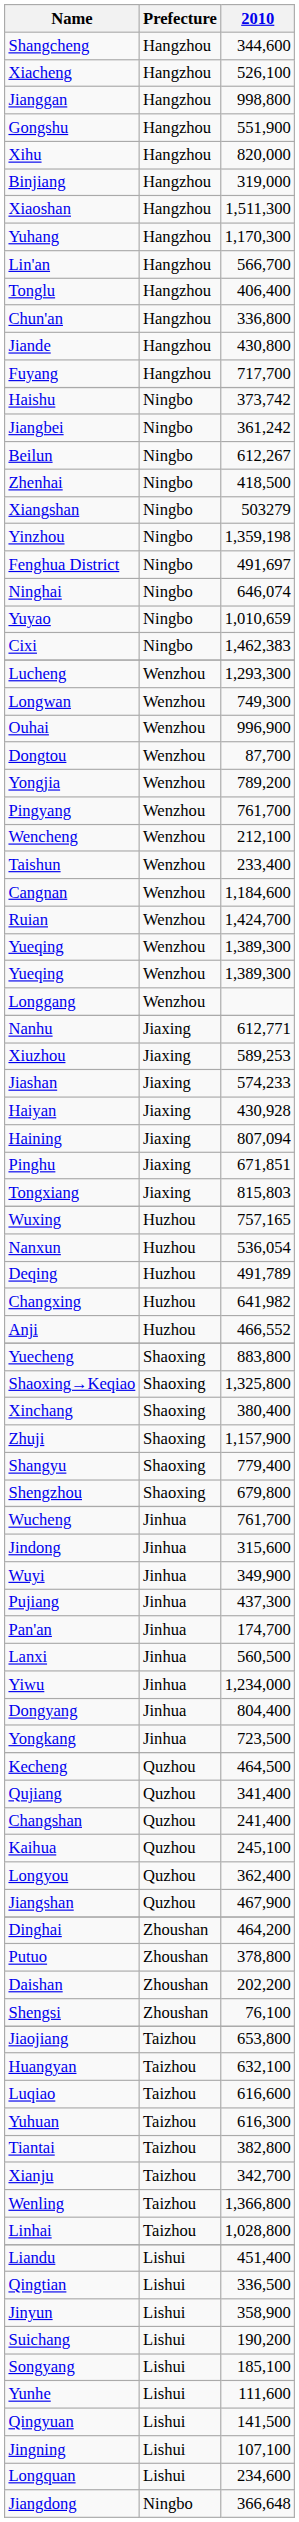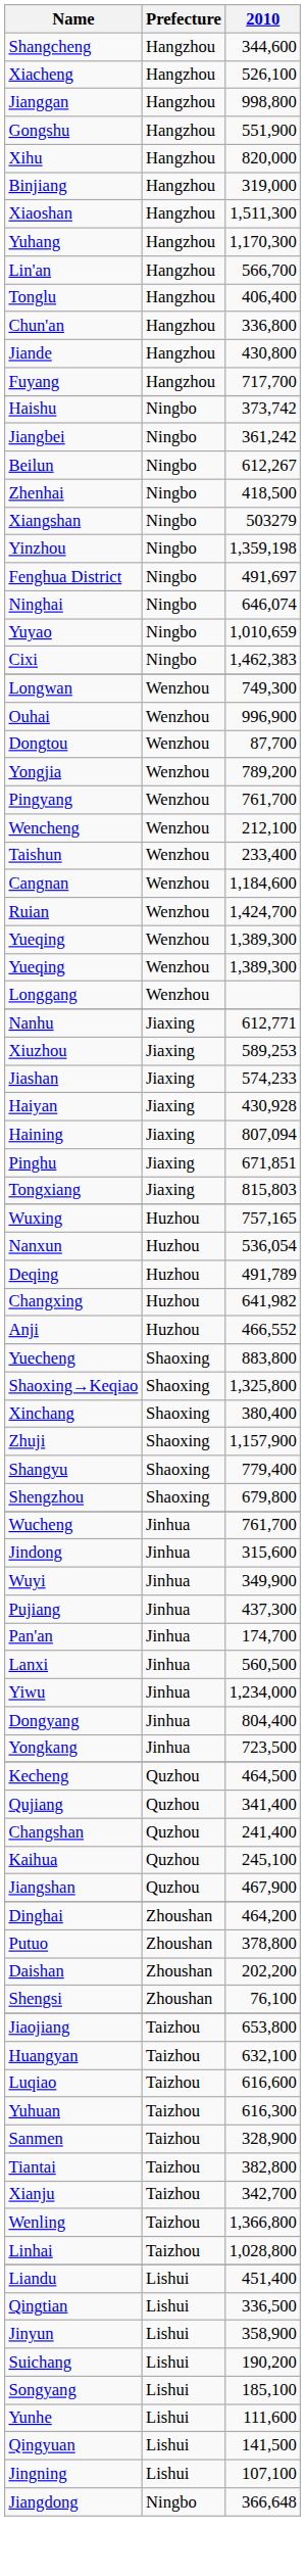 <table class="wikitable sortable" style="font-size:90%;" align="center">
 <tr>
 <th>Name</th>
 <th>Prefecture</th>
 <th><a href='#'>2010</a></th>
 </tr>
 <tr>
 <td><a href='#'>Shangcheng</a></td>
 <td>Hangzhou</td>
 <td style="text-align: right;">344,600</td>
 </tr>
 <tr>
 <td><a href='#'>Xiacheng</a></td>
 <td>Hangzhou</td>
 <td style="text-align: right;">526,100</td>
 </tr>
 <tr>
 <td><a href='#'>Jianggan</a></td>
 <td>Hangzhou</td>
 <td style="text-align: right;">998,800</td>
 </tr>
 <tr>
 <td><a href='#'>Gongshu</a></td>
 <td>Hangzhou</td>
 <td style="text-align: right;">551,900</td>
 </tr>
 <tr>
 <td><a href='#'>Xihu</a></td>
 <td>Hangzhou</td>
 <td style="text-align: right;">820,000</td>
 </tr>
 <tr>
 <td><a href='#'>Binjiang</a></td>
 <td>Hangzhou</td>
 <td style="text-align: right;">319,000</td>
 </tr>
 <tr>
 <td><a href='#'>Xiaoshan</a></td>
 <td>Hangzhou</td>
 <td style="text-align: right;">1,511,300</td>
 </tr>
 <tr>
 <td><a href='#'>Yuhang</a></td>
 <td>Hangzhou</td>
 <td style="text-align: right;">1,170,300</td>
 </tr>
 <tr>
 <td><a href='#'>Lin'an</a></td>
 <td>Hangzhou</td>
 <td style="text-align: right;">566,700</td>
 </tr>
 <tr>
 <td><a href='#'>Tonglu</a></td>
 <td>Hangzhou</td>
 <td style="text-align: right;">406,400</td>
 </tr>
 <tr>
 <td><a href='#'>Chun'an</a></td>
 <td>Hangzhou</td>
 <td style="text-align: right;">336,800</td>
 </tr>
 <tr>
 <td><a href='#'>Jiande</a></td>
 <td>Hangzhou</td>
 <td style="text-align: right;">430,800</td>
 </tr>
 <tr>
 <td><a href='#'>Fuyang</a></td>
 <td>Hangzhou</td>
 <td style="text-align: right;">717,700</td>
 </tr>
 <tr>
 </tr>
 <tr>
 <td><a href='#'>Haishu</a></td>
 <td>Ningbo</td>
 <td style="text-align: right;">373,742</td>
 </tr>
 <tr>
 <td><a href='#'>Jiangbei</a></td>
 <td>Ningbo</td>
 <td style="text-align: right;">361,242</td>
 </tr>
 <tr>
 <td><a href='#'>Beilun</a></td>
 <td>Ningbo</td>
 <td style="text-align: right;">612,267</td>
 </tr>
 <tr>
 <td><a href='#'>Zhenhai</a></td>
 <td>Ningbo</td>
 <td style="text-align: right;">418,500</td>
 </tr>
 <tr>
 <td><a href='#'>Xiangshan</a></td>
 <td>Ningbo</td>
 <td style="text-align: right;">503279</td>
 </tr>
 <tr>
 <td><a href='#'>Yinzhou</a></td>
 <td>Ningbo</td>
 <td style="text-align: right;">1,359,198</td>
 </tr>
 <tr>
 <td><a href='#'>Fenghua District</a></td>
 <td>Ningbo</td>
 <td style="text-align: right;">491,697</td>
 </tr>
 <tr>
 <td><a href='#'>Ninghai</a></td>
 <td>Ningbo</td>
 <td style="text-align: right;">646,074</td>
 </tr>
 <tr>
 <td><a href='#'>Yuyao</a></td>
 <td>Ningbo</td>
 <td style="text-align: right;">1,010,659</td>
 </tr>
 <tr>
 <td><a href='#'>Cixi</a></td>
 <td>Ningbo</td>
 <td style="text-align: right;">1,462,383</td>
 </tr>
 <tr>
-</tr>
-<tr>
-<td><a href='#'>Lucheng</a></td>
-<td>Wenzhou</td>
-<td style="text-align: right;">1,293,300</td>
 </tr>
 <tr>
 <td><a href='#'>Longwan</a></td>
 <td>Wenzhou</td>
 <td style="text-align: right;">749,300</td>
 </tr>
 <tr>
 <td><a href='#'>Ouhai</a></td>
 <td>Wenzhou</td>
 <td style="text-align: right;">996,900</td>
 </tr>
 <tr>
 <td><a href='#'>Dongtou</a></td>
 <td>Wenzhou</td>
 <td style="text-align: right;">87,700</td>
 </tr>
 <tr>
 <td><a href='#'>Yongjia</a></td>
 <td>Wenzhou</td>
 <td style="text-align: right;">789,200</td>
 </tr>
 <tr>
 <td><a href='#'>Pingyang</a></td>
 <td>Wenzhou</td>
 <td style="text-align: right;">761,700</td>
 </tr>
 <tr>
 <td><a href='#'>Wencheng</a></td>
 <td>Wenzhou</td>
 <td style="text-align: right;">212,100</td>
 </tr>
 <tr>
 <td><a href='#'>Taishun</a></td>
 <td>Wenzhou</td>
 <td style="text-align: right;">233,400</td>
 </tr>
 <tr>
 <td><a href='#'>Cangnan</a></td>
 <td>Wenzhou</td>
 <td style="text-align: right;">1,184,600</td>
 </tr>
 <tr>
 <td><a href='#'>Ruian</a></td>
 <td>Wenzhou</td>
 <td style="text-align: right;">1,424,700</td>
 </tr>
 <tr>
 <td><a href='#'>Yueqing</a></td>
 <td>Wenzhou</td>
 <td style="text-align: right;">1,389,300</td>
 </tr>
 <tr>
 <td><a href='#'>Yueqing</a></td>
 <td>Wenzhou</td>
 <td style="text-align: right;">1,389,300</td>
 </tr>
 <tr>
 <td><a href='#'>Longgang</a></td>
 <td>Wenzhou</td>
 <td style="text-align: right;"></td>
 </tr>
 <tr>
 </tr>
 <tr>
 <td><a href='#'>Nanhu</a></td>
 <td>Jiaxing</td>
 <td style="text-align: right;">612,771</td>
 </tr>
 <tr>
 <td><a href='#'>Xiuzhou</a></td>
 <td>Jiaxing</td>
 <td style="text-align: right;">589,253</td>
 </tr>
 <tr>
 <td><a href='#'>Jiashan</a></td>
 <td>Jiaxing</td>
 <td style="text-align: right;">574,233</td>
 </tr>
 <tr>
 <td><a href='#'>Haiyan</a></td>
 <td>Jiaxing</td>
 <td style="text-align: right;">430,928</td>
 </tr>
 <tr>
 <td><a href='#'>Haining</a></td>
 <td>Jiaxing</td>
 <td style="text-align: right;">807,094</td>
 </tr>
 <tr>
 <td><a href='#'>Pinghu</a></td>
 <td>Jiaxing</td>
 <td style="text-align: right;">671,851</td>
 </tr>
 <tr>
 <td><a href='#'>Tongxiang</a></td>
 <td>Jiaxing</td>
 <td style="text-align: right;">815,803</td>
 </tr>
 <tr>
 </tr>
 <tr>
 <td><a href='#'>Wuxing</a></td>
 <td>Huzhou</td>
 <td style="text-align: right;">757,165</td>
 </tr>
 <tr>
 <td><a href='#'>Nanxun</a></td>
 <td>Huzhou</td>
 <td style="text-align: right;">536,054</td>
 </tr>
 <tr>
 <td><a href='#'>Deqing</a></td>
 <td>Huzhou</td>
 <td style="text-align: right;">491,789</td>
 </tr>
 <tr>
 <td><a href='#'>Changxing</a></td>
 <td>Huzhou</td>
 <td style="text-align: right;">641,982</td>
 </tr>
 <tr>
 <td><a href='#'>Anji</a></td>
 <td>Huzhou</td>
 <td style="text-align: right;">466,552</td>
 </tr>
 <tr>
 </tr>
 <tr>
 <td><a href='#'>Yuecheng</a></td>
 <td>Shaoxing</td>
 <td style="text-align: right;">883,800</td>
 </tr>
 <tr>
 <td><a href='#'>Shaoxing→Keqiao</a></td>
 <td>Shaoxing</td>
 <td style="text-align: right;">1,325,800</td>
 </tr>
 <tr>
 <td><a href='#'>Xinchang</a></td>
 <td>Shaoxing</td>
 <td style="text-align: right;">380,400</td>
 </tr>
 <tr>
 <td><a href='#'>Zhuji</a></td>
 <td>Shaoxing</td>
 <td style="text-align: right;">1,157,900</td>
 </tr>
 <tr>
 <td><a href='#'>Shangyu</a></td>
 <td>Shaoxing</td>
 <td style="text-align: right;">779,400</td>
 </tr>
 <tr>
 <td><a href='#'>Shengzhou</a></td>
 <td>Shaoxing</td>
 <td style="text-align: right;">679,800</td>
 </tr>
 <tr>
 </tr>
 <tr>
 <td><a href='#'>Wucheng</a></td>
 <td>Jinhua</td>
 <td style="text-align: right;">761,700</td>
 </tr>
 <tr>
 <td><a href='#'>Jindong</a></td>
 <td>Jinhua</td>
 <td style="text-align: right;">315,600</td>
 </tr>
 <tr>
 <td><a href='#'>Wuyi</a></td>
 <td>Jinhua</td>
 <td style="text-align: right;">349,900</td>
 </tr>
 <tr>
 <td><a href='#'>Pujiang</a></td>
 <td>Jinhua</td>
 <td style="text-align: right;">437,300</td>
 </tr>
 <tr>
 <td><a href='#'>Pan'an</a></td>
 <td>Jinhua</td>
 <td style="text-align: right;">174,700</td>
 </tr>
 <tr>
 <td><a href='#'>Lanxi</a></td>
 <td>Jinhua</td>
 <td style="text-align: right;">560,500</td>
 </tr>
 <tr>
 <td><a href='#'>Yiwu</a></td>
 <td>Jinhua</td>
 <td style="text-align: right;">1,234,000</td>
 </tr>
 <tr>
 <td><a href='#'>Dongyang</a></td>
 <td>Jinhua</td>
 <td style="text-align: right;">804,400</td>
 </tr>
 <tr>
 <td><a href='#'>Yongkang</a></td>
 <td>Jinhua</td>
 <td style="text-align: right;">723,500</td>
 </tr>
 <tr>
 </tr>
 <tr>
 <td><a href='#'>Kecheng</a></td>
 <td>Quzhou</td>
 <td style="text-align: right;">464,500</td>
 </tr>
 <tr>
 <td><a href='#'>Qujiang</a></td>
 <td>Quzhou</td>
 <td style="text-align: right;">341,400</td>
 </tr>
 <tr>
 <td><a href='#'>Changshan</a></td>
 <td>Quzhou</td>
 <td style="text-align: right;">241,400</td>
 </tr>
 <tr>
 <td><a href='#'>Kaihua</a></td>
 <td>Quzhou</td>
 <td style="text-align: right;">245,100</td>
 </tr>
 <tr>
-<td><a href='#'>Longyou</a></td>
-<td>Quzhou</td>
-<td style="text-align: right;">362,400</td>
-</tr>
-<tr>
 <td><a href='#'>Jiangshan</a></td>
 <td>Quzhou</td>
 <td style="text-align: right;">467,900</td>
 </tr>
 <tr>
 </tr>
 <tr>
 <td><a href='#'>Dinghai</a></td>
 <td>Zhoushan</td>
 <td style="text-align: right;">464,200</td>
 </tr>
 <tr>
 <td><a href='#'>Putuo</a></td>
 <td>Zhoushan</td>
 <td style="text-align: right;">378,800</td>
 </tr>
 <tr>
 <td><a href='#'>Daishan</a></td>
 <td>Zhoushan</td>
 <td style="text-align: right;">202,200</td>
 </tr>
 <tr>
 <td><a href='#'>Shengsi</a></td>
 <td>Zhoushan</td>
 <td style="text-align: right;">76,100</td>
 </tr>
 <tr>
 </tr>
 <tr>
 <td><a href='#'>Jiaojiang</a></td>
 <td>Taizhou</td>
 <td style="text-align: right;">653,800</td>
 </tr>
 <tr>
 <td><a href='#'>Huangyan</a></td>
 <td>Taizhou</td>
 <td style="text-align: right;">632,100</td>
 </tr>
 <tr>
 <td><a href='#'>Luqiao</a></td>
 <td>Taizhou</td>
 <td style="text-align: right;">616,600</td>
 </tr>
 <tr>
 <td><a href='#'>Yuhuan</a></td>
 <td>Taizhou</td>
 <td style="text-align: right;">616,300</td>
+</tr>
+<tr>
+<td><a href='#'>Sanmen</a></td>
+<td>Taizhou</td>
+<td style="text-align: right;">328,900</td>
 </tr>
 <tr>
 <td><a href='#'>Tiantai</a></td>
 <td>Taizhou</td>
 <td style="text-align: right;">382,800</td>
 </tr>
 <tr>
 <td><a href='#'>Xianju</a></td>
 <td>Taizhou</td>
 <td style="text-align: right;">342,700</td>
 </tr>
 <tr>
 <td><a href='#'>Wenling</a></td>
 <td>Taizhou</td>
 <td style="text-align: right;">1,366,800</td>
 </tr>
 <tr>
 <td><a href='#'>Linhai</a></td>
 <td>Taizhou</td>
 <td style="text-align: right;">1,028,800</td>
 </tr>
 <tr>
 </tr>
 <tr>
 <td><a href='#'>Liandu</a></td>
 <td>Lishui</td>
 <td style="text-align: right;">451,400</td>
 </tr>
 <tr>
 <td><a href='#'>Qingtian</a></td>
 <td>Lishui</td>
 <td style="text-align: right;">336,500</td>
 </tr>
 <tr>
 <td><a href='#'>Jinyun</a></td>
 <td>Lishui</td>
 <td style="text-align: right;">358,900</td>
 </tr>
 <tr>
 <td><a href='#'>Suichang</a></td>
 <td>Lishui</td>
 <td style="text-align: right;">190,200</td>
 </tr>
 <tr>
 <td><a href='#'>Songyang</a></td>
 <td>Lishui</td>
 <td style="text-align: right;">185,100</td>
 </tr>
 <tr>
 <td><a href='#'>Yunhe</a></td>
 <td>Lishui</td>
 <td style="text-align: right;">111,600</td>
 </tr>
 <tr>
 <td><a href='#'>Qingyuan</a></td>
 <td>Lishui</td>
 <td style="text-align: right;">141,500</td>
 </tr>
 <tr>
 <td><a href='#'>Jingning</a></td>
 <td>Lishui</td>
 <td style="text-align: right;">107,100</td>
 </tr>
 <tr>
-<td><a href='#'>Longquan</a></td>
-<td>Lishui</td>
-<td style="text-align: right;">234,600</td>
-</tr>
-<tr>
 <td><a href='#'>Jiangdong</a> </td>
 <td>Ningbo</td>
 <td style="text-align: right;">366,648</td>
 </tr>
 </table>
